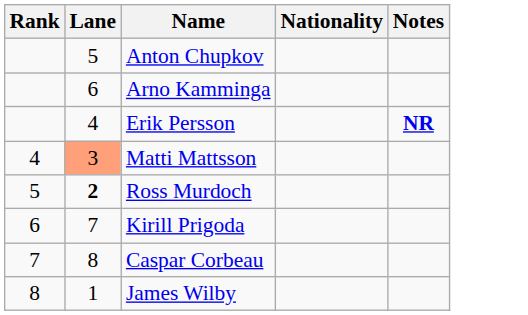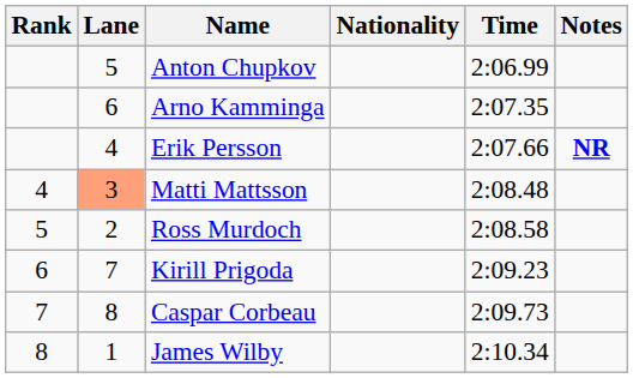 <table class="wikitable sortable" style="text-align:center">
 <tr>
 <th>Rank</th>
 <th>Lane</th>
 <th>Name</th>
 <th>Nationality</th>
+<th>Time</th>
 <th>Notes</th>
 </tr>
 <tr>
 <td></td>
 <td>5</td>
 <td align=left><a href='#'>Anton Chupkov</a></td>
 <td align=left></td>
+<td>2:06.99</td>
 <td></td>
 </tr>
 <tr>
 <td></td>
 <td>6</td>
 <td align=left><a href='#'>Arno Kamminga</a></td>
 <td align=left></td>
+<td>2:07.35</td>
 <td></td>
 </tr>
 <tr>
 <td></td>
 <td>4</td>
 <td align=left><a href='#'>Erik Persson</a></td>
 <td align=left></td>
+<td>2:07.66</td>
 <td><strong><a href='#'>NR</a></strong></td>
 </tr>
 <tr>
 <td>4</td>
 <td style="background: lightsalmon;">3</td>
 <td align=left><a href='#'>Matti Mattsson</a></td>
 <td align=left></td>
+<td>2:08.48</td>
 <td></td>
 </tr>
 <tr>
 <td>5</td>
-<td><strong>2</strong></td>
+<td>2</td>
 <td align=left><a href='#'>Ross Murdoch</a></td>
 <td align=left></td>
+<td>2:08.58</td>
 <td></td>
 </tr>
 <tr>
 <td>6</td>
 <td>7</td>
 <td align=left><a href='#'>Kirill Prigoda</a></td>
 <td align=left></td>
+<td>2:09.23</td>
 <td></td>
 </tr>
 <tr>
 <td>7</td>
 <td>8</td>
 <td align=left><a href='#'>Caspar Corbeau</a></td>
 <td align=left></td>
+<td>2:09.73</td>
 <td></td>
 </tr>
 <tr>
 <td>8</td>
 <td>1</td>
 <td align=left><a href='#'>James Wilby</a></td>
 <td align=left></td>
+<td>2:10.34</td>
 <td></td>
 </tr>
 </table>
